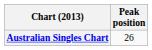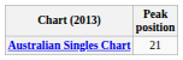 <table class="wikitable plainrowheaders">
 <tr>
 <th scope="col">Chart (2013)</th>
 <th scope="col">Peak<br>position</th>
 </tr>
 <tr>
 <th scope="row"><a href='#'>Australian Singles Chart</a></th>
-<td style="text-align:center;">26</td>
+<td style="text-align:center;">21</td>
 </tr>
 </table>
